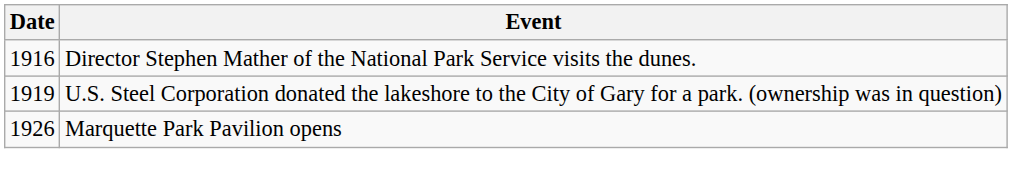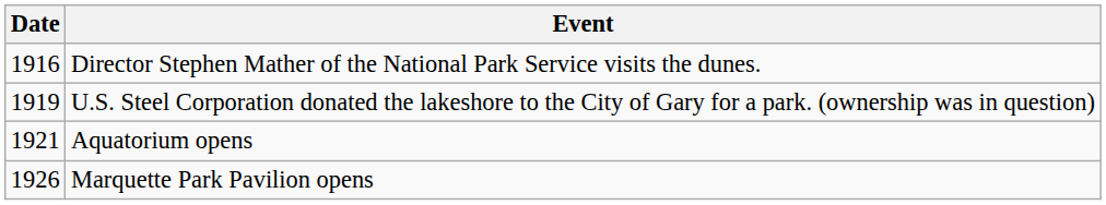 <table class="wikitable">
 <tr>
 <th>Date</th>
 <th>Event</th>
 </tr>
 <tr>
 <td>1916</td>
 <td>Director Stephen Mather of the National Park Service visits the dunes.</td>
 </tr>
 <tr>
 <td>1919</td>
 <td>U.S. Steel Corporation donated the lakeshore to the City of Gary for a park. (ownership was in question)</td>
 </tr>
 <tr>
+<td>1921</td>
+<td>Aquatorium opens</td>
+</tr>
+<tr>
 <td>1926</td>
 <td>Marquette Park Pavilion opens</td>
 </tr>
 </table>
